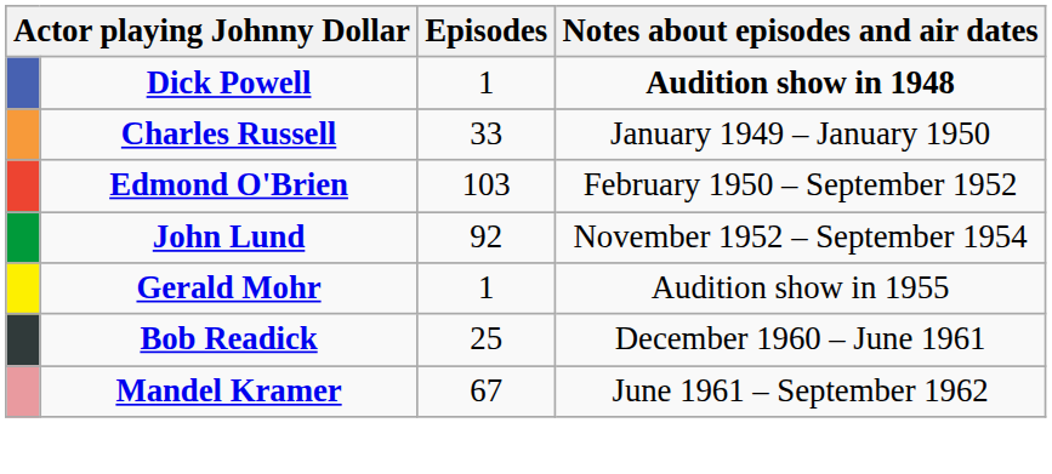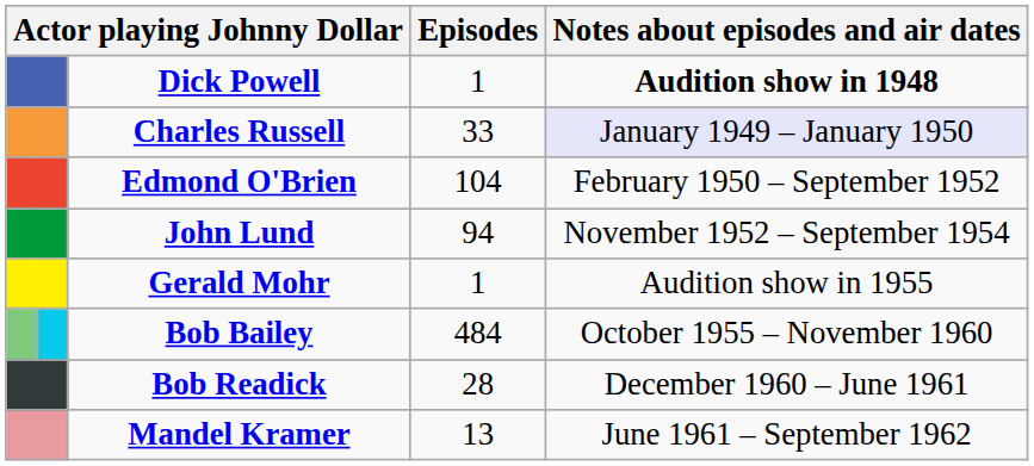 <table class="wikitable" style="text-align:center;">
 <tr>
 <th colspan="3">Actor playing Johnny Dollar</th>
 <th>Episodes</th>
 <th>Notes about episodes and air dates</th>
 </tr>
 <tr>
 <td bgcolor="#4761B1" colspan="2"> </td>
 <td><strong><a href='#'>Dick Powell</a></strong></td>
 <td>1</td>
 <td><strong>Audition show in 1948</strong></td>
 </tr>
 <tr>
 <td bgcolor="#F79A3A" colspan="2"></td>
 <td><strong><a href='#'>Charles Russell</a></strong></td>
 <td>33</td>
-<td>January 1949 – January 1950</td>
+<td style="background: lavender;">January 1949 – January 1950</td>
 </tr>
 <tr>
 <td bgcolor="#ED4431" colspan="2"></td>
 <td><strong><a href='#'>Edmond O'Brien</a></strong></td>
-<td>103</td>
+<td>104</td>
 <td>February 1950 – September 1952</td>
 </tr>
 <tr>
 <td bgcolor="#009A3A" colspan="2"></td>
 <td><strong><a href='#'>John Lund</a></strong></td>
-<td>92</td>
+<td>94</td>
 <td>November 1952 – September 1954</td>
 </tr>
 <tr>
 <td bgcolor="#FDF000" colspan="2"></td>
 <td><strong><a href='#'>Gerald Mohr</a></strong></td>
 <td>1</td>
 <td>Audition show in 1955</td>
 </tr>
 <tr>
+<td bgcolor="#7FCA7A"> </td>
+<td bgcolor="#07CAEA"> </td>
+<td><strong><a href='#'>Bob Bailey</a></strong></td>
+<td>484</td>
+<td>October 1955 – November 1960</td>
+</tr>
+<tr>
 <td bgcolor="#303A3A" colspan="2"></td>
 <td><strong><a href='#'>Bob Readick</a></strong></td>
-<td>25</td>
+<td>28</td>
 <td>December 1960 – June 1961</td>
 </tr>
 <tr>
 <td bgcolor="#E99A9F" colspan="2"></td>
 <td><strong><a href='#'>Mandel Kramer</a></strong></td>
-<td>67</td>
+<td>13</td>
 <td>June 1961 – September 1962</td>
 </tr>
 </table>
